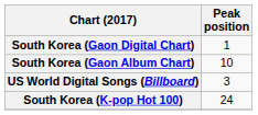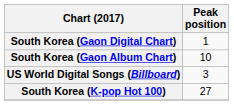 <table class="wikitable sortable plainrowheaders" style="text-align:center;">
 <tr>
 <th>Chart (2017)</th>
 <th>Peak<br>position</th>
 </tr>
 <tr>
 <th scope="row">South Korea (<a href='#'>Gaon Digital Chart</a>)</th>
 <td>1</td>
 </tr>
 <tr>
 <th scope="row">South Korea (<a href='#'>Gaon Album Chart</a>)</th>
 <td>10</td>
 </tr>
 <tr>
 <th scope="row">US World Digital Songs (<a href='#'><em>Billboard</em></a>)</th>
 <td>3</td>
 </tr>
 <tr>
 <th scope="row">South Korea (<a href='#'>K-pop Hot 100</a>)</th>
-<td>24</td>
+<td>27</td>
 </tr>
 <tr>
 </tr>
 </table>
